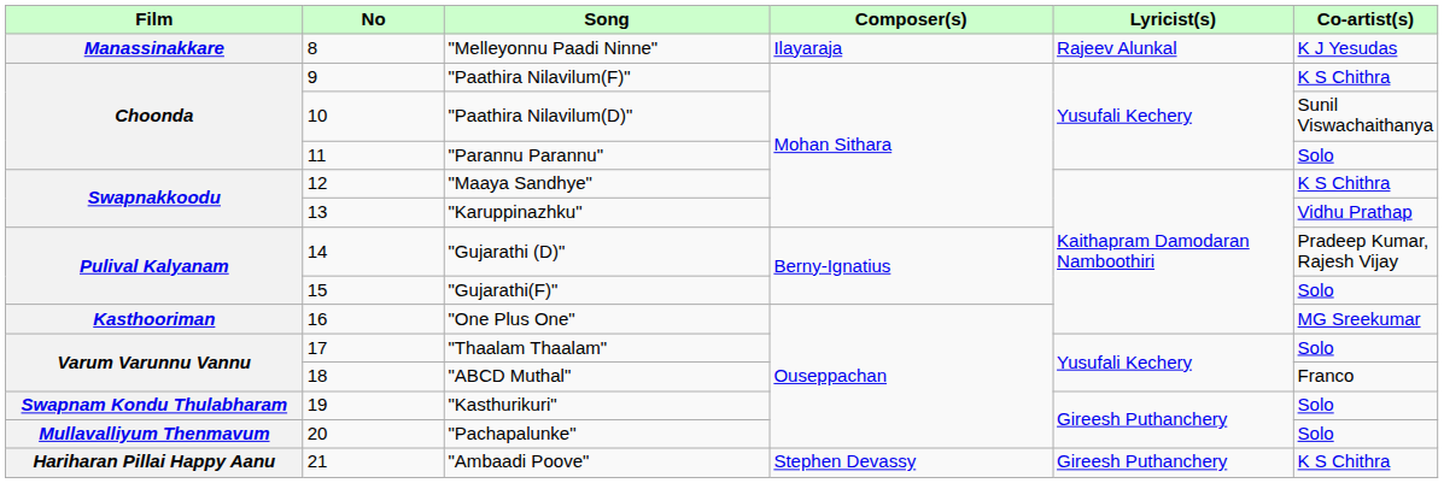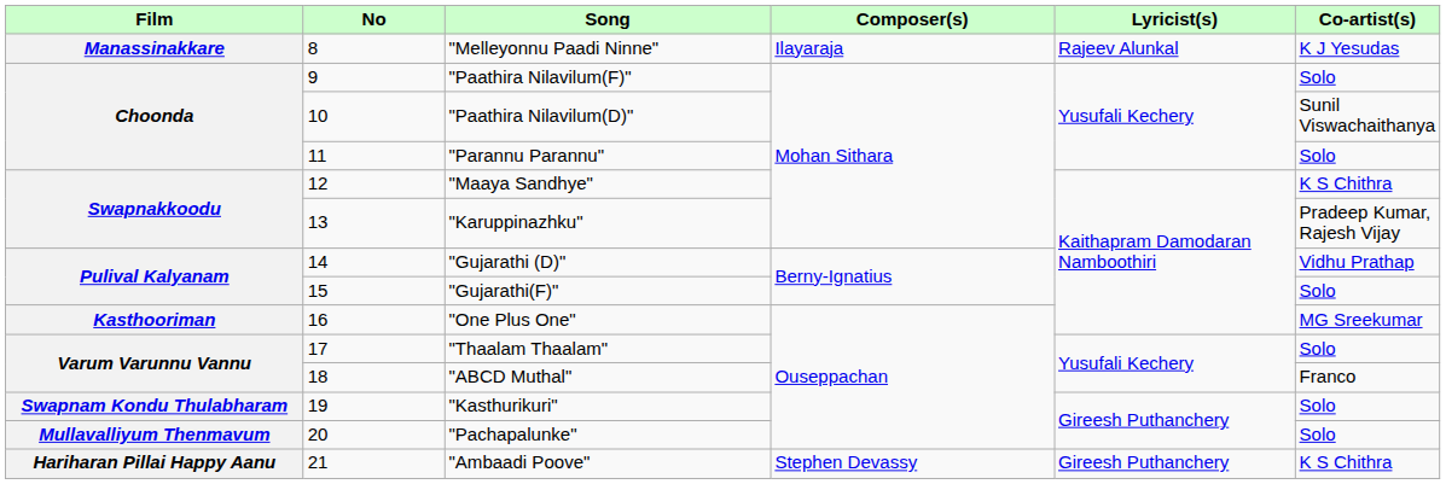 <table class="wikitable plainrowheaders" width="100%" textcolor:#000;">
 <tr style="background:#cfc; text-align:center;">
 <td scope="col" width=21%><strong>Film</strong></td>
 <td scope="col" width=10%><strong>No</strong></td>
 <td scope="col" width=23%><strong>Song</strong></td>
 <td scope="col" width=20%><strong>Composer(s)</strong></td>
 <td scope="col" width=17%><strong>Lyricist(s)</strong></td>
 <td scope="col" width=18%><strong>Co-artist(s)</strong></td>
 </tr>
 <tr>
 <th scope="row"><em><a href='#'>Manassinakkare</a></em></th>
 <td>8</td>
 <td>"Melleyonnu Paadi Ninne"</td>
 <td><a href='#'>Ilayaraja</a></td>
 <td><a href='#'>Rajeev Alunkal</a></td>
 <td><a href='#'>K J Yesudas</a></td>
 </tr>
 <tr>
 <th scope="row" rowspan="3"><em>Choonda</em></th>
 <td>9</td>
 <td>"Paathira Nilavilum(F)"</td>
 <td rowspan="5"><a href='#'>Mohan Sithara</a></td>
 <td rowspan="3"><a href='#'>Yusufali Kechery</a></td>
-<td><a href='#'>K S Chithra</a></td>
+<td><a href='#'>Solo</a></td>
 </tr>
 <tr>
 <td>10</td>
 <td>"Paathira Nilavilum(D)"</td>
 <td>Sunil Viswachaithanya</td>
 </tr>
 <tr>
 <td>11</td>
 <td>"Parannu Parannu"</td>
 <td><a href='#'>Solo</a></td>
 </tr>
 <tr>
 <th scope="row" rowspan="2"><em><a href='#'>Swapnakkoodu</a></em></th>
 <td>12</td>
 <td>"Maaya Sandhye"</td>
 <td rowspan="5"><a href='#'>Kaithapram Damodaran Namboothiri</a></td>
 <td><a href='#'>K S Chithra</a></td>
 </tr>
 <tr>
 <td>13</td>
 <td>"Karuppinazhku"</td>
-<td><a href='#'>Vidhu Prathap</a></td>
+<td>Pradeep Kumar, Rajesh Vijay</td>
 </tr>
 <tr>
 <th scope="row" rowspan="2"><em><a href='#'>Pulival Kalyanam</a></em></th>
 <td>14</td>
 <td>"Gujarathi (D)"</td>
 <td rowspan="2"><a href='#'>Berny-Ignatius</a></td>
-<td>Pradeep Kumar, Rajesh Vijay</td>
+<td><a href='#'>Vidhu Prathap</a></td>
 </tr>
 <tr>
 <td>15</td>
 <td>"Gujarathi(F)"</td>
 <td><a href='#'>Solo</a></td>
 </tr>
 <tr>
 <th scope="row"><em><a href='#'>Kasthooriman</a></em></th>
 <td>16</td>
 <td>"One Plus One"</td>
 <td rowspan="5"><a href='#'>Ouseppachan</a></td>
 <td><a href='#'>MG Sreekumar</a></td>
 </tr>
 <tr>
 <th scope="row" rowspan="2"><em>Varum Varunnu Vannu</em></th>
 <td>17</td>
 <td>"Thaalam Thaalam"</td>
 <td rowspan="2"><a href='#'>Yusufali Kechery</a></td>
 <td><a href='#'>Solo</a></td>
 </tr>
 <tr>
 <td>18</td>
 <td>"ABCD Muthal"</td>
 <td>Franco</td>
 </tr>
 <tr>
 <th scope="row"><em><a href='#'>Swapnam Kondu Thulabharam</a></em></th>
 <td>19</td>
 <td>"Kasthurikuri"</td>
 <td rowspan="2"><a href='#'>Gireesh Puthanchery</a></td>
 <td><a href='#'>Solo</a></td>
 </tr>
 <tr>
 <th scope="row"><em><a href='#'>Mullavalliyum Thenmavum</a></em></th>
 <td>20</td>
 <td>"Pachapalunke"</td>
 <td><a href='#'>Solo</a></td>
 </tr>
 <tr>
 <th scope="row"><em>Hariharan Pillai Happy Aanu</em></th>
 <td>21</td>
 <td>"Ambaadi Poove"</td>
 <td><a href='#'>Stephen Devassy</a></td>
 <td><a href='#'>Gireesh Puthanchery</a></td>
 <td><a href='#'>K S Chithra</a></td>
 </tr>
 </table>
